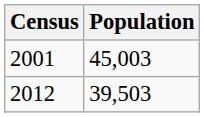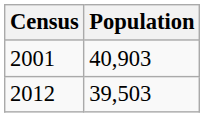 <table class="wikitable sortable">
 <tr>
 <th>Census</th>
 <th>Population</th>
 </tr>
 <tr>
 <td>2001</td>
-<td>45,003</td>
+<td>40,903</td>
 </tr>
 <tr>
 <td>2012</td>
 <td>39,503</td>
 </tr>
 </table>
